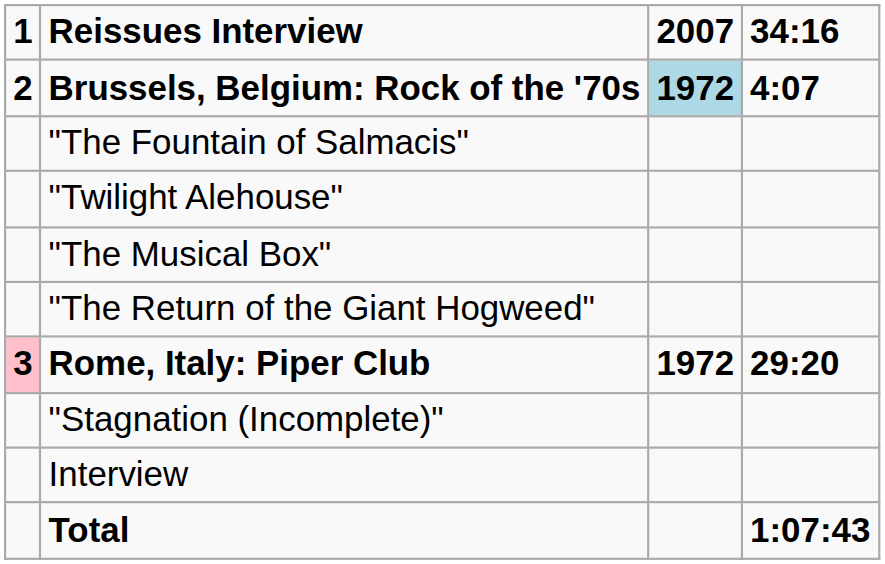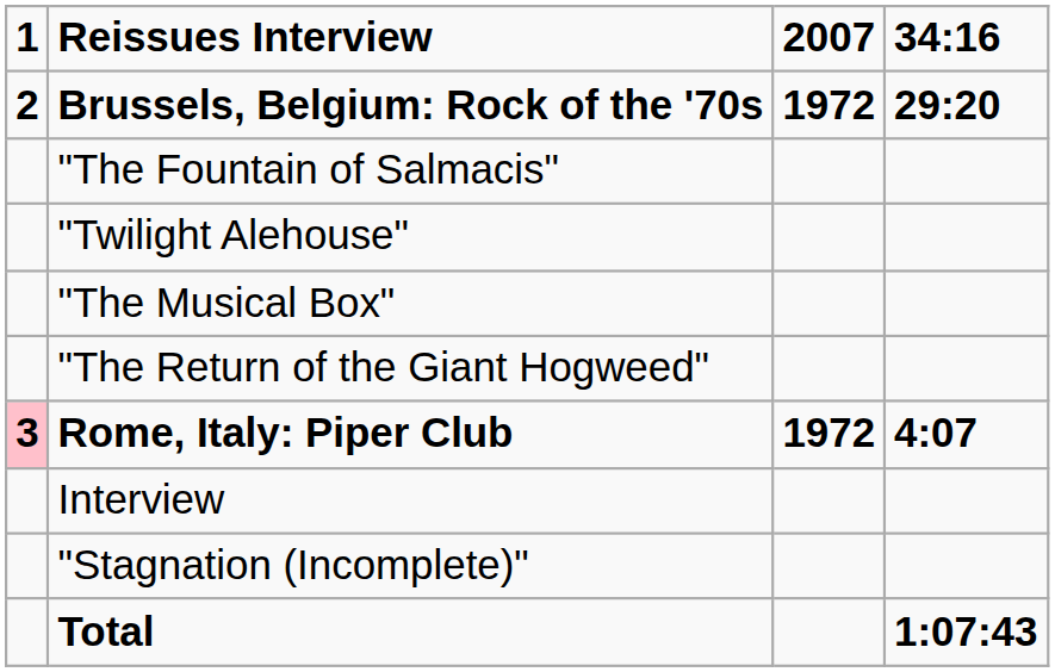 <table class="wikitable">
 <tr>
 <td><strong>1</strong></td>
 <td><strong>Reissues Interview</strong></td>
 <td><strong>2007</strong></td>
 <td><strong>34:16</strong></td>
 </tr>
 <tr>
 <td><strong>2</strong></td>
 <td><strong>Brussels, Belgium: Rock of the '70s</strong></td>
-<td style="background: lightblue;"><strong>1972</strong></td>
-<td><strong>4:07</strong></td>
+<td><strong>1972</strong></td>
+<td><strong>29:20</strong></td>
 </tr>
 <tr>
 <td></td>
 <td>"The Fountain of Salmacis"</td>
 <td></td>
 <td></td>
 </tr>
 <tr>
 <td></td>
 <td>"Twilight Alehouse"</td>
 <td></td>
 <td></td>
 </tr>
 <tr>
 <td></td>
 <td>"The Musical Box"</td>
 <td></td>
 <td></td>
 </tr>
 <tr>
 <td></td>
 <td>"The Return of the Giant Hogweed"</td>
 <td></td>
 <td></td>
 </tr>
 <tr>
 <td style="background: pink;"><strong>3</strong></td>
 <td><strong>Rome, Italy: Piper Club</strong></td>
 <td><strong>1972</strong></td>
-<td><strong>29:20</strong></td>
+<td><strong>4:07</strong></td>
 </tr>
 <tr>
 <td></td>
-<td>"Stagnation (Incomplete)"</td>
+<td>Interview</td>
 <td></td>
 <td></td>
 </tr>
 <tr>
 <td></td>
-<td>Interview</td>
+<td>"Stagnation (Incomplete)"</td>
 <td></td>
 <td></td>
 </tr>
 <tr>
 <td></td>
 <td><strong>Total</strong></td>
 <td></td>
 <td><strong>1:07:43</strong></td>
 </tr>
 </table>
